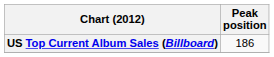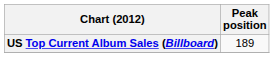 <table class="wikitable sortable plainrowheaders" style="text-align:center">
 <tr>
 <th scope="col">Chart (2012)</th>
 <th scope="col">Peak<br>position</th>
 </tr>
 <tr>
 <th scope="row">US <a href='#'>Top Current Album Sales</a> (<em><a href='#'>Billboard</a></em>)</th>
-<td>186</td>
+<td>189</td>
 </tr>
 <tr>
 </tr>
 </table>
